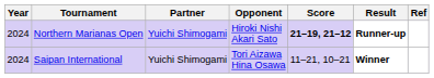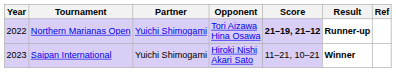 <table class="sortable wikitable" style="font-size: 90%;">
 <tr>
 <th>Year</th>
 <th>Tournament</th>
 <th>Partner</th>
 <th>Opponent</th>
 <th>Score</th>
 <th>Result</th>
 <th>Ref</th>
 </tr>
 <tr style="background:#D8CEF6">
-<td align="center">2024</td>
+<td align="center">2022</td>
 <td align="left"><a href='#'>Northern Marianas Open</a></td>
 <td align="left"> <a href='#'>Yuichi Shimogami</a></td>
-<td align="left"> <a href='#'>Hiroki Nishi</a><br> <a href='#'>Akari Sato</a></td>
+<td align="left"> <a href='#'>Tori Aizawa</a><br> <a href='#'>Hina Osawa</a></td>
 <td align="left"><strong>21–19, 21–12</strong></td>
 <td style="text-align:left; background:white"> <strong>Runner-up</strong></td>
 <td style="text-align:center; background:white"></td>
 </tr>
 <tr style="background:#D8CEF6">
-<td align="center">2024</td>
+<td align="center">2023</td>
 <td align="left"><a href='#'>Saipan International</a></td>
 <td align="left"> Yuichi Shimogami</td>
-<td align="left"> <a href='#'>Tori Aizawa</a><br> <a href='#'>Hina Osawa</a></td>
+<td align="left"> <a href='#'>Hiroki Nishi</a><br> <a href='#'>Akari Sato</a></td>
 <td align="left">11–21, 10–21</td>
 <td style="text-align:left; background:white"> <strong>Winner</strong></td>
 <td style="text-align:center; background:white"></td>
 </tr>
 </table>
